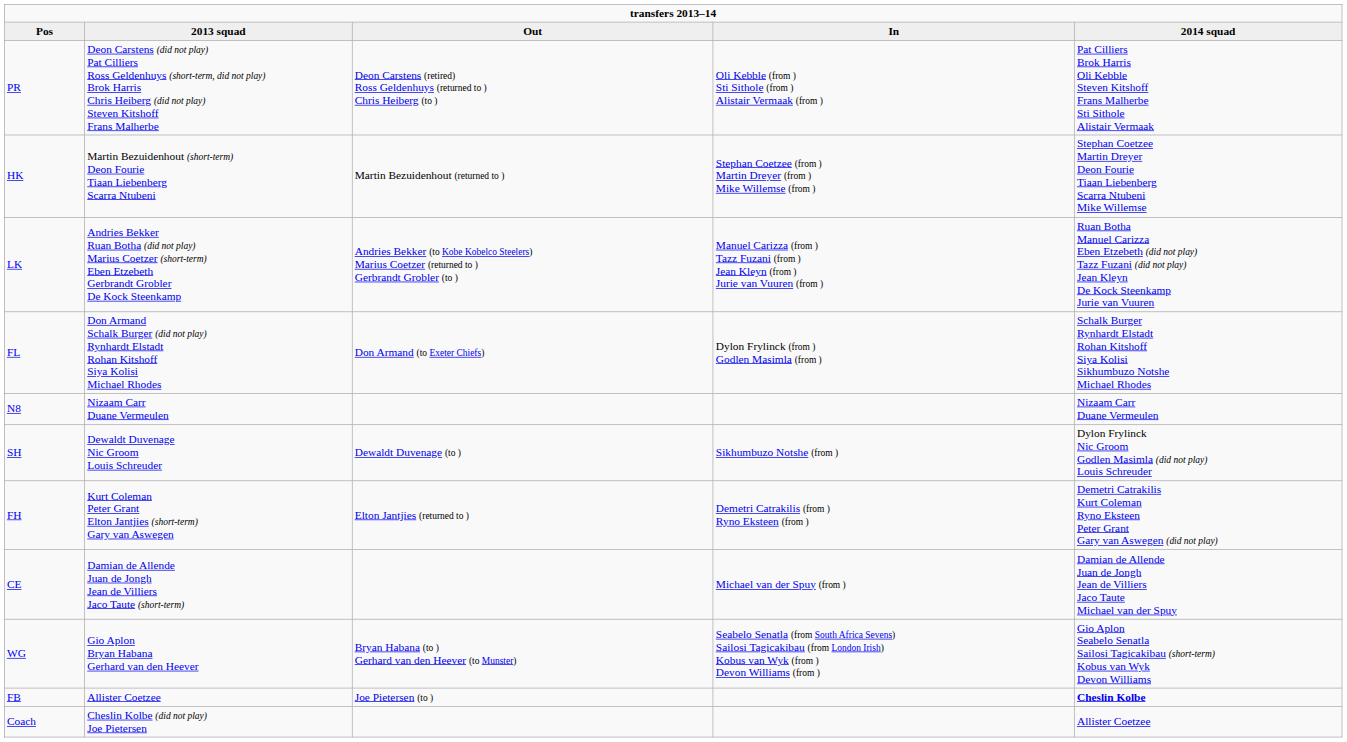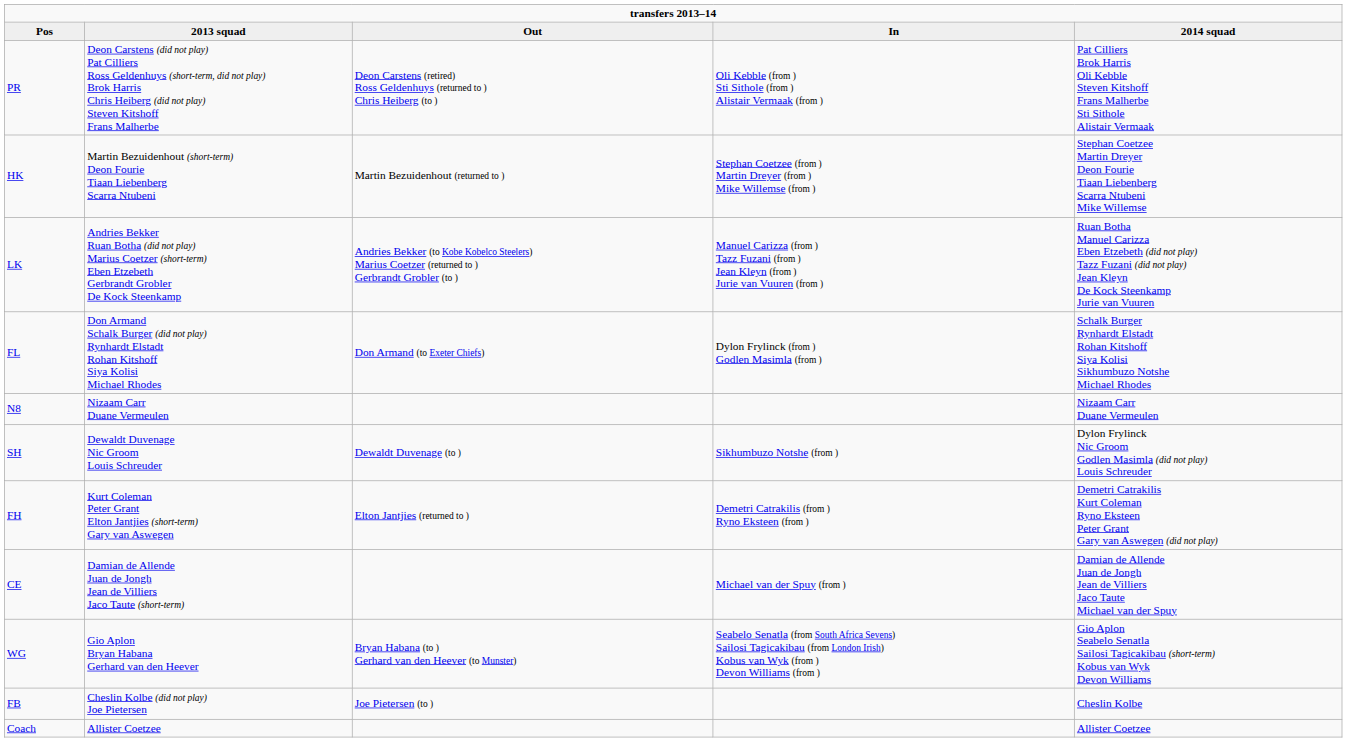 <table class="wikitable" style="text-align: left; width:95%">
 <tr>
 <td colspan="100%" style="text-align:center;"><strong> transfers 2013–14</strong></td>
 </tr>
 <tr>
 <th style="background:#efefef; width:6%;">Pos</th>
 <th style="background:#efefef; width:20%;">2013 squad</th>
 <th style="background:#efefef; width:27%;">Out</th>
 <th style="background:#efefef; width:27%;">In</th>
 <th style="background:#efefef; width:20%;">2014 squad</th>
 </tr>
 <tr>
 <td><a href='#'>PR</a></td>
 <td> <a href='#'>Deon Carstens</a> <small><em>(did not play)</em></small><br><a href='#'>Pat Cilliers</a><br><a href='#'>Ross Geldenhuys</a> <small><em>(short-term, did not play)</em></small><br><a href='#'>Brok Harris</a><br><a href='#'>Chris Heiberg</a> <small><em>(did not play)</em></small><br><a href='#'>Steven Kitshoff</a><br><a href='#'>Frans Malherbe</a></td>
 <td>  <a href='#'>Deon Carstens</a> <small>(retired)</small><br> <a href='#'>Ross Geldenhuys</a> <small>(returned to )</small><br> <a href='#'>Chris Heiberg</a> <small>(to )</small></td>
 <td>  <a href='#'>Oli Kebble</a> <small>(from )</small><br> <a href='#'>Sti Sithole</a> <small>(from )</small><br> <a href='#'>Alistair Vermaak</a> <small>(from )</small></td>
 <td> <a href='#'>Pat Cilliers</a><br><a href='#'>Brok Harris</a><br><a href='#'>Oli Kebble</a><br><a href='#'>Steven Kitshoff</a><br><a href='#'>Frans Malherbe</a><br><a href='#'>Sti Sithole</a><br><a href='#'>Alistair Vermaak</a></td>
 </tr>
 <tr>
 <td><a href='#'>HK</a></td>
 <td> Martin Bezuidenhout <small><em>(short-term)</em></small><br><a href='#'>Deon Fourie</a><br><a href='#'>Tiaan Liebenberg</a><br><a href='#'>Scarra Ntubeni</a></td>
 <td>  Martin Bezuidenhout <small>(returned to )</small></td>
 <td>  <a href='#'>Stephan Coetzee</a> <small>(from )</small><br> <a href='#'>Martin Dreyer</a> <small>(from )</small><br> <a href='#'>Mike Willemse</a> <small>(from )</small></td>
 <td> <a href='#'>Stephan Coetzee</a><br><a href='#'>Martin Dreyer</a><br><a href='#'>Deon Fourie</a><br><a href='#'>Tiaan Liebenberg</a><br><a href='#'>Scarra Ntubeni</a><br><a href='#'>Mike Willemse</a></td>
 </tr>
 <tr>
 <td><a href='#'>LK</a></td>
 <td> <a href='#'>Andries Bekker</a><br><a href='#'>Ruan Botha</a> <small><em>(did not play)</em></small><br><a href='#'>Marius Coetzer</a> <small><em>(short-term)</em></small><br><a href='#'>Eben Etzebeth</a><br><a href='#'>Gerbrandt Grobler</a><br><a href='#'>De Kock Steenkamp</a></td>
 <td>  <a href='#'>Andries Bekker</a> <small>(to  <a href='#'>Kobe Kobelco Steelers</a>)</small><br> <a href='#'>Marius Coetzer</a> <small>(returned to )</small><br> <a href='#'>Gerbrandt Grobler</a> <small>(to )</small></td>
 <td>  <a href='#'>Manuel Carizza</a> <small>(from )</small><br> <a href='#'>Tazz Fuzani</a> <small>(from )</small><br> <a href='#'>Jean Kleyn</a> <small>(from )</small><br> <a href='#'>Jurie van Vuuren</a> <small>(from )</small></td>
 <td> <a href='#'>Ruan Botha</a><br><a href='#'>Manuel Carizza</a><br><a href='#'>Eben Etzebeth</a> <small><em>(did not play)</em></small><br><a href='#'>Tazz Fuzani</a> <small><em>(did not play)</em></small><br><a href='#'>Jean Kleyn</a><br><a href='#'>De Kock Steenkamp</a><br><a href='#'>Jurie van Vuuren</a></td>
 </tr>
 <tr>
 <td><a href='#'>FL</a></td>
 <td> <a href='#'>Don Armand</a><br><a href='#'>Schalk Burger</a> <small><em>(did not play)</em></small><br><a href='#'>Rynhardt Elstadt</a><br><a href='#'>Rohan Kitshoff</a><br><a href='#'>Siya Kolisi</a><br><a href='#'>Michael Rhodes</a></td>
 <td>  <a href='#'>Don Armand</a> <small>(to  <a href='#'>Exeter Chiefs</a>)</small></td>
 <td>  Dylon Frylinck <small>(from )</small><br> <a href='#'>Godlen Masimla</a> <small>(from )</small></td>
 <td> <a href='#'>Schalk Burger</a><br><a href='#'>Rynhardt Elstadt</a><br><a href='#'>Rohan Kitshoff</a><br><a href='#'>Siya Kolisi</a><br><a href='#'>Sikhumbuzo Notshe</a><br><a href='#'>Michael Rhodes</a></td>
 </tr>
 <tr>
 <td><a href='#'>N8</a></td>
 <td> <a href='#'>Nizaam Carr</a><br><a href='#'>Duane Vermeulen</a></td>
 <td></td>
 <td></td>
 <td> <a href='#'>Nizaam Carr</a><br><a href='#'>Duane Vermeulen</a></td>
 </tr>
 <tr>
 <td><a href='#'>SH</a></td>
 <td> <a href='#'>Dewaldt Duvenage</a><br><a href='#'>Nic Groom</a><br><a href='#'>Louis Schreuder</a></td>
 <td>  <a href='#'>Dewaldt Duvenage</a> <small>(to )</small></td>
 <td>  <a href='#'>Sikhumbuzo Notshe</a> <small>(from )</small></td>
 <td> Dylon Frylinck<br><a href='#'>Nic Groom</a><br><a href='#'>Godlen Masimla</a> <small><em>(did not play)</em></small><br><a href='#'>Louis Schreuder</a></td>
 </tr>
 <tr>
 <td><a href='#'>FH</a></td>
 <td> <a href='#'>Kurt Coleman</a><br><a href='#'>Peter Grant</a><br><a href='#'>Elton Jantjies</a> <small><em>(short-term)</em></small><br><a href='#'>Gary van Aswegen</a></td>
 <td>  <a href='#'>Elton Jantjies</a> <small>(returned to )</small></td>
 <td>  <a href='#'>Demetri Catrakilis</a> <small>(from )</small><br> <a href='#'>Ryno Eksteen</a> <small>(from )</small></td>
 <td> <a href='#'>Demetri Catrakilis</a><br><a href='#'>Kurt Coleman</a><br><a href='#'>Ryno Eksteen</a><br><a href='#'>Peter Grant</a><br><a href='#'>Gary van Aswegen</a> <small><em>(did not play)</em></small></td>
 </tr>
 <tr>
 <td><a href='#'>CE</a></td>
 <td> <a href='#'>Damian de Allende</a><br><a href='#'>Juan de Jongh</a><br><a href='#'>Jean de Villiers</a><br><a href='#'>Jaco Taute</a> <small><em>(short-term)</em></small></td>
 <td></td>
 <td>  <a href='#'>Michael van der Spuy</a> <small>(from )</small></td>
 <td> <a href='#'>Damian de Allende</a><br><a href='#'>Juan de Jongh</a><br><a href='#'>Jean de Villiers</a><br><a href='#'>Jaco Taute</a><br><a href='#'>Michael van der Spuy</a></td>
 </tr>
 <tr>
 <td><a href='#'>WG</a></td>
 <td> <a href='#'>Gio Aplon</a><br><a href='#'>Bryan Habana</a><br><a href='#'>Gerhard van den Heever</a></td>
 <td>  <a href='#'>Bryan Habana</a> <small>(to )</small><br> <a href='#'>Gerhard van den Heever</a> <small>(to  <a href='#'>Munster</a>)</small></td>
 <td>  <a href='#'>Seabelo Senatla</a> <small>(from <a href='#'>South Africa Sevens</a>)</small><br> <a href='#'>Sailosi Tagicakibau</a> <small>(from  <a href='#'>London Irish</a>)</small><br> <a href='#'>Kobus van Wyk</a> <small>(from )</small><br> <a href='#'>Devon Williams</a> <small>(from )</small></td>
 <td> <a href='#'>Gio Aplon</a><br><a href='#'>Seabelo Senatla</a><br><a href='#'>Sailosi Tagicakibau</a> <small><em>(short-term)</em></small><br><a href='#'>Kobus van Wyk</a><br><a href='#'>Devon Williams</a></td>
 </tr>
 <tr>
 <td><a href='#'>FB</a></td>
-<td> <a href='#'>Allister Coetzee</a></td>
+<td> <a href='#'>Cheslin Kolbe</a> <small><em>(did not play)</em></small><br><a href='#'>Joe Pietersen</a></td>
 <td>  <a href='#'>Joe Pietersen</a> <small>(to )</small></td>
 <td></td>
-<td><strong> <a href='#'>Cheslin Kolbe</a></strong></td>
+<td> <a href='#'>Cheslin Kolbe</a></td>
 </tr>
 <tr>
 <td><a href='#'>Coach</a></td>
-<td> <a href='#'>Cheslin Kolbe</a> <small><em>(did not play)</em></small><br><a href='#'>Joe Pietersen</a></td>
+<td> <a href='#'>Allister Coetzee</a></td>
 <td></td>
 <td></td>
 <td> <a href='#'>Allister Coetzee</a></td>
 </tr>
 </table>
